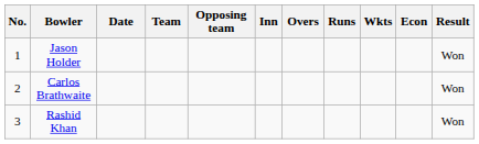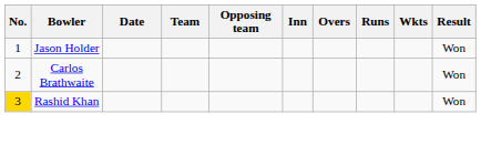 <table class="wikitable sortable">
 <tr align=center>
 <th scope="col" style="width:38px;">No.</th>
 <th scope="col" style="width:145px;">Bowler</th>
 <th scope="col" style="width:220px;">Date</th>
 <th scope="col" style="width:120px;">Team</th>
 <th scope="col" style="width:180px;">Opposing team</th>
 <th scope="col" style="width:60px;">Inn</th>
 <th scope="col" style="width:82px;">Overs</th>
 <th scope="col" style="width:70px;">Runs</th>
 <th scope="col" style="width:60px;">Wkts</th>
-<th scope="col" style="width:70px;">Econ</th>
 <th scope="col" style="width:70px;">Result</th>
 </tr>
 <tr align=center>
 <td scope="row">1</td>
 <td><a href='#'>Jason Holder</a></td>
-<td></td>
 <td></td>
 <td></td>
 <td></td>
 <td></td>
 <td></td>
 <td></td>
 <td></td>
 <td>Won</td>
 </tr>
 <tr align=center>
 <td scope="row">2</td>
 <td><a href='#'>Carlos Brathwaite</a></td>
 <td></td>
 <td></td>
 <td></td>
 <td></td>
 <td></td>
 <td></td>
 <td></td>
-<td></td>
 <td>Won</td>
 </tr>
 <tr align=center>
-<td scope="row">3</td>
+<td scope="row" style="background: gold;">3</td>
 <td><a href='#'>Rashid Khan</a></td>
-<td></td>
 <td></td>
 <td></td>
 <td></td>
 <td></td>
 <td></td>
 <td></td>
 <td></td>
 <td>Won</td>
 </tr>
 </table>
